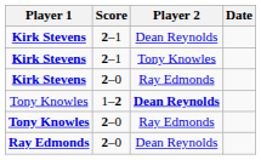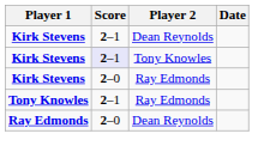 <table class="wikitable" style="text-align: center">
 <tr>
 <th>Player 1</th>
 <th>Score</th>
 <th>Player 2</th>
 <th>Date</th>
 </tr>
 <tr>
 <td> <strong><a href='#'>Kirk Stevens</a></strong></td>
 <td><strong>2</strong>–1</td>
 <td> <a href='#'>Dean Reynolds</a></td>
 <td></td>
 </tr>
 <tr>
 <td> <strong><a href='#'>Kirk Stevens</a></strong></td>
-<td><strong>2</strong>–1</td>
+<td style="background: lavender;"><strong>2</strong>–1</td>
 <td> <a href='#'>Tony Knowles</a></td>
 <td></td>
 </tr>
 <tr>
 <td> <strong><a href='#'>Kirk Stevens</a></strong></td>
 <td><strong>2</strong>–0</td>
 <td> <a href='#'>Ray Edmonds</a></td>
 <td></td>
 </tr>
 <tr>
-<td> <a href='#'>Tony Knowles</a></td>
-<td>1–<strong>2</strong></td>
-<td> <strong><a href='#'>Dean Reynolds</a></strong></td>
-<td></td>
-</tr>
-<tr>
 <td> <strong><a href='#'>Tony Knowles</a></strong></td>
-<td><strong>2</strong>–0</td>
+<td><strong>2</strong>–1</td>
 <td> <a href='#'>Ray Edmonds</a></td>
 <td></td>
 </tr>
 <tr>
 <td> <strong><a href='#'>Ray Edmonds</a></strong></td>
 <td><strong>2</strong>–0</td>
 <td> <a href='#'>Dean Reynolds</a></td>
 <td></td>
 </tr>
 </table>
